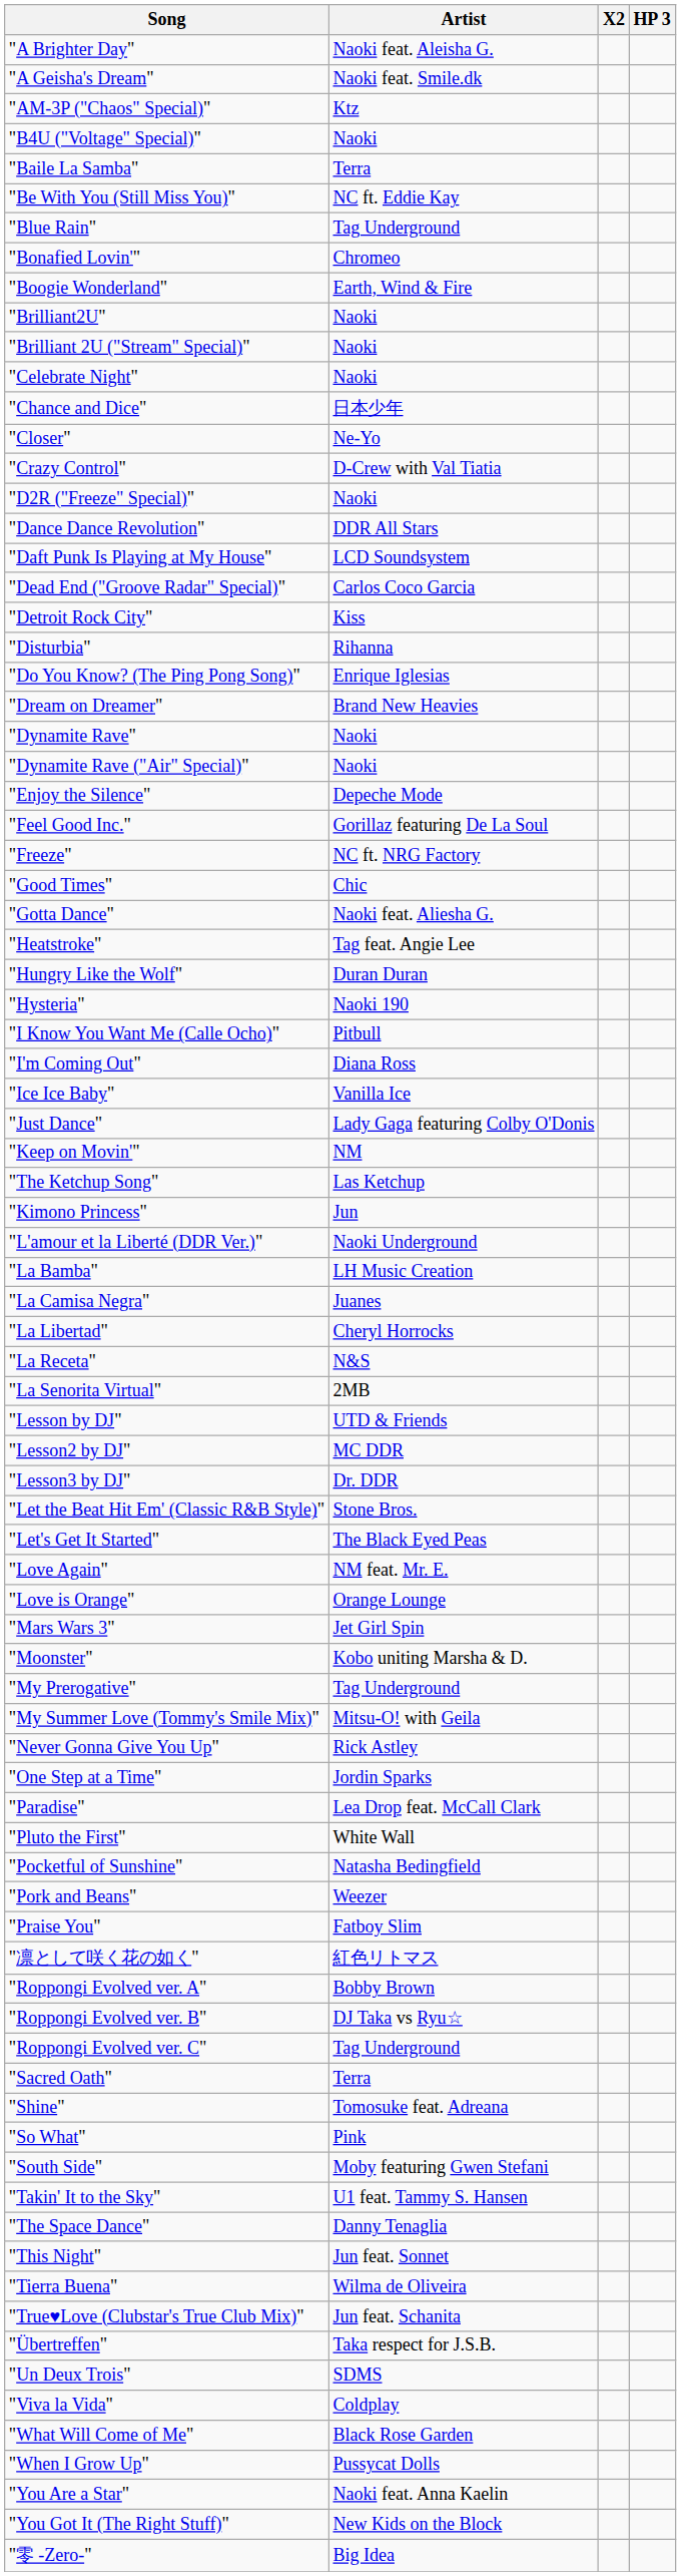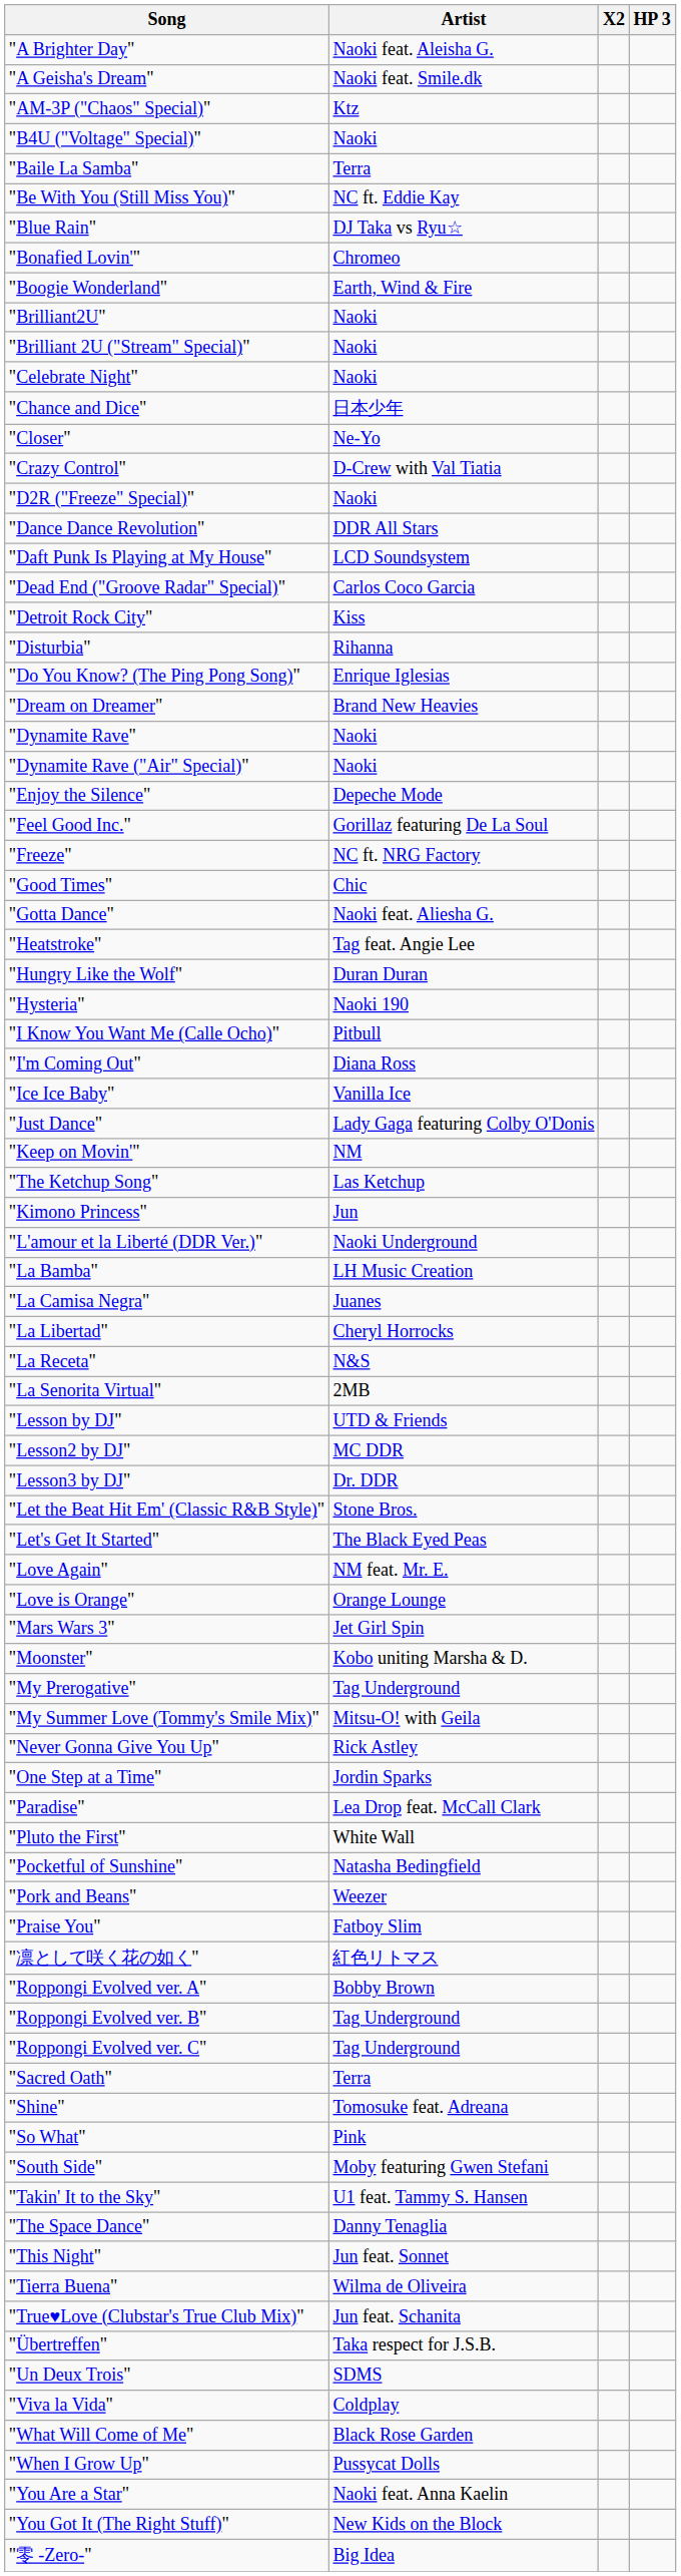 <table class="wikitable sortable" style="font-size:90%;">
 <tr>
 <th>Song</th>
 <th>Artist</th>
 <th>X2</th>
 <th>HP 3</th>
 </tr>
 <tr>
 <td>"<a href='#'>A Brighter Day</a>"</td>
 <td><a href='#'>Naoki</a> feat. <a href='#'>Aleisha G.</a></td>
 <td style="text-align:center;"></td>
 <td style="text-align:center;"></td>
 </tr>
 <tr>
 <td>"<a href='#'>A Geisha's Dream</a>"</td>
 <td><a href='#'>Naoki</a> feat. <a href='#'>Smile.dk</a></td>
 <td style="text-align:center;"></td>
 <td style="text-align:center;"></td>
 </tr>
 <tr>
 <td>"<a href='#'>AM-3P ("Chaos" Special)</a>"</td>
 <td><a href='#'>Ktz</a></td>
 <td style="text-align:center;"></td>
 <td></td>
 </tr>
 <tr>
 <td>"<a href='#'>B4U ("Voltage" Special)</a>"</td>
 <td><a href='#'>Naoki</a></td>
 <td style="text-align:center;"></td>
 <td></td>
 </tr>
 <tr>
 <td>"<a href='#'>Baile La Samba</a>"</td>
 <td><a href='#'>Terra</a></td>
 <td style="text-align:center;"></td>
 <td></td>
 </tr>
 <tr>
 <td>"<a href='#'>Be With You (Still Miss You)</a>"</td>
 <td><a href='#'>NC</a> ft. <a href='#'>Eddie Kay</a></td>
 <td></td>
 <td style="text-align:center;"></td>
 </tr>
 <tr>
 <td>"<a href='#'>Blue Rain</a>"</td>
-<td><a href='#'>Tag Underground</a></td>
+<td><a href='#'>DJ Taka</a> vs <a href='#'>Ryu☆</a></td>
 <td style="text-align:center;"></td>
 <td></td>
 </tr>
 <tr>
 <td>"<a href='#'>Bonafied Lovin'</a>"</td>
 <td><a href='#'>Chromeo</a></td>
 <td></td>
 <td style="text-align:center;"></td>
 </tr>
 <tr>
 <td>"<a href='#'>Boogie Wonderland</a>"</td>
 <td><a href='#'>Earth, Wind & Fire</a></td>
 <td></td>
 <td style="text-align:center;"></td>
 </tr>
 <tr>
 <td>"<a href='#'>Brilliant2U</a>"</td>
 <td><a href='#'>Naoki</a></td>
 <td></td>
 <td style="text-align:center;"></td>
 </tr>
 <tr>
 <td>"<a href='#'>Brilliant 2U ("Stream" Special)</a>"</td>
 <td><a href='#'>Naoki</a></td>
 <td style="text-align:center;"></td>
 <td></td>
 </tr>
 <tr>
 <td>"<a href='#'>Celebrate Night</a>"</td>
 <td><a href='#'>Naoki</a></td>
 <td></td>
 <td style="text-align:center;"></td>
 </tr>
 <tr>
 <td>"<a href='#'>Chance and Dice</a>"</td>
 <td><a href='#'>日本少年</a></td>
 <td style="text-align:center;"></td>
 <td></td>
 </tr>
 <tr>
 <td>"<a href='#'>Closer</a>"</td>
 <td><a href='#'>Ne-Yo</a></td>
 <td style="text-align:center;"></td>
 <td style="text-align:center;"></td>
 </tr>
 <tr>
 <td>"<a href='#'>Crazy Control</a>"</td>
 <td><a href='#'>D-Crew</a> with <a href='#'>Val Tiatia</a></td>
 <td style="text-align:center;"></td>
 <td style="text-align:center;"></td>
 </tr>
 <tr>
 <td>"<a href='#'>D2R ("Freeze" Special)</a>"</td>
 <td><a href='#'>Naoki</a></td>
 <td style="text-align:center;"></td>
 <td></td>
 </tr>
 <tr>
 <td>"<a href='#'>Dance Dance Revolution</a>"</td>
 <td><a href='#'>DDR All Stars</a></td>
 <td style="text-align:center;"></td>
 <td></td>
 </tr>
 <tr>
 <td>"<a href='#'>Daft Punk Is Playing at My House</a>"</td>
 <td><a href='#'>LCD Soundsystem</a></td>
 <td style="text-align:center;"></td>
 <td style="text-align:center;"></td>
 </tr>
 <tr>
 <td>"<a href='#'>Dead End ("Groove Radar" Special)</a>"</td>
 <td><a href='#'>Carlos Coco Garcia</a></td>
 <td style="text-align:center;"></td>
 <td></td>
 </tr>
 <tr>
 <td>"<a href='#'>Detroit Rock City</a>"</td>
 <td><a href='#'>Kiss</a></td>
 <td></td>
 <td style="text-align:center;"></td>
 </tr>
 <tr>
 <td>"<a href='#'>Disturbia</a>"</td>
 <td><a href='#'>Rihanna</a></td>
 <td style="text-align:center;"></td>
 <td style="text-align:center;"></td>
 </tr>
 <tr>
 <td>"<a href='#'>Do You Know? (The Ping Pong Song)</a>"</td>
 <td><a href='#'>Enrique Iglesias</a></td>
 <td style="text-align:center;"></td>
 <td style="text-align:center;"></td>
 </tr>
 <tr>
 <td>"<a href='#'>Dream on Dreamer</a>"</td>
 <td><a href='#'>Brand New Heavies</a></td>
 <td style="text-align:center;"></td>
 <td style="text-align:center;"></td>
 </tr>
 <tr>
 <td>"<a href='#'>Dynamite Rave</a>"</td>
 <td><a href='#'>Naoki</a></td>
 <td style="text-align:center;"></td>
 <td style="text-align:center;"></td>
 </tr>
 <tr>
 <td>"<a href='#'>Dynamite Rave ("Air" Special)</a>"</td>
 <td><a href='#'>Naoki</a></td>
 <td style="text-align:center;"></td>
 <td></td>
 </tr>
 <tr>
 <td>"<a href='#'>Enjoy the Silence</a>"</td>
 <td><a href='#'>Depeche Mode</a></td>
 <td></td>
 <td style="text-align:center;"></td>
 </tr>
 <tr>
 <td>"<a href='#'>Feel Good Inc.</a>"</td>
 <td><a href='#'>Gorillaz</a> featuring <a href='#'>De La Soul</a></td>
 <td></td>
 <td style="text-align:center;"></td>
 </tr>
 <tr>
 <td>"<a href='#'>Freeze</a>"</td>
 <td><a href='#'>NC</a> ft. <a href='#'>NRG Factory</a></td>
 <td style="text-align:center;"></td>
 <td style="text-align:center;"></td>
 </tr>
 <tr>
 <td>"<a href='#'>Good Times</a>"</td>
 <td><a href='#'>Chic</a></td>
 <td></td>
 <td style="text-align:center;"></td>
 </tr>
 <tr>
 <td>"<a href='#'>Gotta Dance</a>"</td>
 <td><a href='#'>Naoki</a> feat. <a href='#'>Aliesha G.</a></td>
 <td style="text-align:center;"></td>
 <td style="text-align:center;"></td>
 </tr>
 <tr>
 <td>"<a href='#'>Heatstroke</a>"</td>
 <td><a href='#'>Tag</a> feat. Angie Lee</td>
 <td style="text-align:center;"></td>
 <td style="text-align:center;"></td>
 </tr>
 <tr>
 <td>"<a href='#'>Hungry Like the Wolf</a>"</td>
 <td><a href='#'>Duran Duran</a></td>
 <td></td>
 <td style="text-align:center;"></td>
 </tr>
 <tr>
 <td>"<a href='#'>Hysteria</a>"</td>
 <td><a href='#'>Naoki 190</a></td>
 <td style="text-align:center;"></td>
 <td></td>
 </tr>
 <tr>
 <td>"<a href='#'>I Know You Want Me (Calle Ocho)</a>"</td>
 <td><a href='#'>Pitbull</a></td>
 <td style="text-align:center;"></td>
 <td style="text-align:center;"></td>
 </tr>
 <tr>
 <td>"<a href='#'>I'm Coming Out</a>"</td>
 <td><a href='#'>Diana Ross</a></td>
 <td></td>
 <td style="text-align:center;"></td>
 </tr>
 <tr>
 <td>"<a href='#'>Ice Ice Baby</a>"</td>
 <td><a href='#'>Vanilla Ice</a></td>
 <td style="text-align:center;"></td>
 <td style="text-align:center;"></td>
 </tr>
 <tr>
 <td>"<a href='#'>Just Dance</a>"</td>
 <td><a href='#'>Lady Gaga</a> featuring <a href='#'>Colby O'Donis</a></td>
 <td style="text-align:center;"></td>
 <td style="text-align:center;"></td>
 </tr>
 <tr>
 <td>"<a href='#'>Keep on Movin'</a>"</td>
 <td><a href='#'>NM</a></td>
 <td style="text-align:center;"></td>
 <td style="text-align:center;"></td>
 </tr>
 <tr>
 <td>"<a href='#'>The Ketchup Song</a>"</td>
 <td><a href='#'>Las Ketchup</a></td>
 <td></td>
 <td style="text-align:center;"></td>
 </tr>
 <tr>
 <td>"<a href='#'>Kimono Princess</a>"</td>
 <td><a href='#'>Jun</a></td>
 <td style="text-align:center;"></td>
 <td style="text-align:center;"></td>
 </tr>
 <tr>
 <td>"<a href='#'>L'amour et la Liberté (DDR Ver.)</a>"</td>
 <td><a href='#'>Naoki Underground</a></td>
 <td style="text-align:center;"></td>
 <td></td>
 </tr>
 <tr>
 <td>"<a href='#'>La Bamba</a>"</td>
 <td><a href='#'>LH Music Creation</a></td>
 <td style="text-align:center;"></td>
 <td></td>
 </tr>
 <tr>
 <td>"<a href='#'>La Camisa Negra</a>"</td>
 <td><a href='#'>Juanes</a></td>
 <td style="text-align:center;"></td>
 <td style="text-align:center;"></td>
 </tr>
 <tr>
 <td>"<a href='#'>La Libertad</a>"</td>
 <td><a href='#'>Cheryl Horrocks</a></td>
 <td style="text-align:center;"></td>
 <td style="text-align:center;"></td>
 </tr>
 <tr>
 <td>"<a href='#'>La Receta</a>"</td>
 <td><a href='#'>N&S</a></td>
 <td style="text-align:center;"></td>
 <td style="text-align:center;"></td>
 </tr>
 <tr>
 <td>"<a href='#'>La Senorita Virtual</a>"</td>
 <td>2MB</td>
 <td style="text-align:center;"></td>
 <td></td>
 </tr>
 <tr>
 <td>"<a href='#'>Lesson by DJ</a>"</td>
 <td><a href='#'>UTD & Friends</a></td>
 <td></td>
 <td style="text-align:center;"></td>
 </tr>
 <tr>
 <td>"<a href='#'>Lesson2 by DJ</a>"</td>
 <td><a href='#'>MC DDR</a></td>
 <td></td>
 <td style="text-align:center;"></td>
 </tr>
 <tr>
 <td>"<a href='#'>Lesson3 by DJ</a>"</td>
 <td><a href='#'>Dr. DDR</a></td>
 <td></td>
 <td style="text-align:center;"></td>
 </tr>
 <tr>
 <td>"<a href='#'>Let the Beat Hit Em' (Classic R&B Style)</a>"</td>
 <td><a href='#'>Stone Bros.</a></td>
 <td style="text-align:center;"></td>
 <td></td>
 </tr>
 <tr>
 <td>"<a href='#'>Let's Get It Started</a>"</td>
 <td><a href='#'>The Black Eyed Peas</a></td>
 <td style="text-align:center;"></td>
 <td style="text-align:center;"></td>
 </tr>
 <tr>
 <td>"<a href='#'>Love Again</a>"</td>
 <td><a href='#'>NM</a> feat. <a href='#'>Mr. E.</a></td>
 <td style="text-align:center;"></td>
 <td style="text-align:center;"></td>
 </tr>
 <tr>
 <td>"<a href='#'>Love is Orange</a>"</td>
 <td><a href='#'>Orange Lounge</a></td>
 <td style="text-align:center;"></td>
 <td></td>
 </tr>
 <tr>
 <td>"<a href='#'>Mars Wars 3</a>"</td>
 <td><a href='#'>Jet Girl Spin</a></td>
 <td style="text-align:center;"></td>
 <td></td>
 </tr>
 <tr>
 <td>"<a href='#'>Moonster</a>"</td>
 <td><a href='#'>Kobo</a> uniting Marsha & D.</td>
 <td style="text-align:center;"></td>
 <td></td>
 </tr>
 <tr>
 <td>"<a href='#'>My Prerogative</a>"</td>
 <td><a href='#'>Tag Underground</a></td>
 <td></td>
 <td style="text-align:center;"></td>
 </tr>
 <tr>
 <td>"<a href='#'>My Summer Love (Tommy's Smile Mix)</a>"</td>
 <td><a href='#'>Mitsu-O!</a> with <a href='#'>Geila</a></td>
 <td style="text-align:center;"></td>
 <td></td>
 </tr>
 <tr>
 <td>"<a href='#'>Never Gonna Give You Up</a>"</td>
 <td><a href='#'>Rick Astley</a></td>
 <td></td>
 <td style="text-align:center;"></td>
 </tr>
 <tr>
 <td>"<a href='#'>One Step at a Time</a>"</td>
 <td><a href='#'>Jordin Sparks</a></td>
 <td></td>
 <td style="text-align:center;"></td>
 </tr>
 <tr>
 <td>"<a href='#'>Paradise</a>"</td>
 <td><a href='#'>Lea Drop</a> feat. <a href='#'>McCall Clark</a></td>
 <td></td>
 <td style="text-align:center;"></td>
 </tr>
 <tr>
 <td>"<a href='#'>Pluto the First</a>"</td>
 <td>White Wall</td>
 <td style="text-align:center;"></td>
 <td style="text-align:center;"></td>
 </tr>
 <tr>
 <td>"<a href='#'>Pocketful of Sunshine</a>"</td>
 <td><a href='#'>Natasha Bedingfield</a></td>
 <td style="text-align:center;"></td>
 <td style="text-align:center;"></td>
 </tr>
 <tr>
 <td>"<a href='#'>Pork and Beans</a>"</td>
 <td><a href='#'>Weezer</a></td>
 <td></td>
 <td style="text-align:center;"></td>
 </tr>
 <tr>
 <td>"<a href='#'>Praise You</a>"</td>
 <td><a href='#'>Fatboy Slim</a></td>
 <td></td>
 <td style="text-align:center;"></td>
 </tr>
 <tr>
 <td>"<a href='#'>凛として咲く花の如く</a>"</td>
 <td><a href='#'>紅色リトマス</a></td>
 <td style="text-align:center;"></td>
 <td></td>
 </tr>
 <tr>
 <td>"<a href='#'>Roppongi Evolved ver. A</a>"</td>
 <td><a href='#'>Bobby Brown</a></td>
 <td style="text-align:center;"></td>
 <td style="text-align:center;"></td>
 </tr>
 <tr>
 <td>"<a href='#'>Roppongi Evolved ver. B</a>"</td>
-<td><a href='#'>DJ Taka</a> vs <a href='#'>Ryu☆</a></td>
+<td><a href='#'>Tag Underground</a></td>
 <td style="text-align:center;"></td>
 <td style="text-align:center;"></td>
 </tr>
 <tr>
 <td>"<a href='#'>Roppongi Evolved ver. C</a>"</td>
 <td><a href='#'>Tag Underground</a></td>
 <td style="text-align:center;"></td>
 <td style="text-align:center;"></td>
 </tr>
 <tr>
 <td>"<a href='#'>Sacred Oath</a>"</td>
 <td><a href='#'>Terra</a></td>
 <td style="text-align:center;"></td>
 <td style="text-align:center;"></td>
 </tr>
 <tr>
 <td>"<a href='#'>Shine</a>"</td>
 <td><a href='#'>Tomosuke</a> feat. <a href='#'>Adreana</a></td>
 <td style="text-align:center;"></td>
 <td style="text-align:center;"></td>
 </tr>
 <tr>
 <td>"<a href='#'>So What</a>"</td>
 <td><a href='#'>Pink</a></td>
 <td style="text-align:center;"></td>
 <td style="text-align:center;"></td>
 </tr>
 <tr>
 <td>"<a href='#'>South Side</a>"</td>
 <td><a href='#'>Moby</a> featuring <a href='#'>Gwen Stefani</a></td>
 <td></td>
 <td style="text-align:center;"></td>
 </tr>
 <tr>
 <td>"<a href='#'>Takin' It to the Sky</a>"</td>
 <td><a href='#'>U1</a> feat. <a href='#'>Tammy S. Hansen</a></td>
 <td style="text-align:center;"></td>
 <td style="text-align:center;"></td>
 </tr>
 <tr>
 <td>"<a href='#'>The Space Dance</a>"</td>
 <td><a href='#'>Danny Tenaglia</a></td>
 <td></td>
 <td style="text-align:center;"></td>
 </tr>
 <tr>
 <td>"<a href='#'>This Night</a>"</td>
 <td><a href='#'>Jun</a> feat. <a href='#'>Sonnet</a></td>
 <td style="text-align:center;"></td>
 <td style="text-align:center;"></td>
 </tr>
 <tr>
 <td>"<a href='#'>Tierra Buena</a>"</td>
 <td><a href='#'>Wilma de Oliveira</a></td>
 <td style="text-align:center;"></td>
 <td></td>
 </tr>
 <tr>
 <td>"<a href='#'>True♥Love (Clubstar's True Club Mix)</a>"</td>
 <td><a href='#'>Jun</a> feat. <a href='#'>Schanita</a></td>
 <td style="text-align:center;"></td>
 <td style="text-align:center;"></td>
 </tr>
 <tr>
 <td>"<a href='#'>Übertreffen</a>"</td>
 <td><a href='#'>Taka</a> respect for J.S.B.</td>
 <td style="text-align:center;"></td>
 <td></td>
 </tr>
 <tr>
 <td>"<a href='#'>Un Deux Trois</a>"</td>
 <td><a href='#'>SDMS</a></td>
 <td style="text-align:center;"></td>
 <td></td>
 </tr>
 <tr>
 <td>"<a href='#'>Viva la Vida</a>"</td>
 <td><a href='#'>Coldplay</a></td>
 <td style="text-align:center;"></td>
 <td style="text-align:center;"></td>
 </tr>
 <tr>
 <td>"<a href='#'>What Will Come of Me</a>"</td>
 <td><a href='#'>Black Rose Garden</a></td>
 <td style="text-align:center;"></td>
 <td style="text-align:center;"></td>
 </tr>
 <tr>
 <td>"<a href='#'>When I Grow Up</a>"</td>
 <td><a href='#'>Pussycat Dolls</a></td>
 <td style="text-align:center;"></td>
 <td style="text-align:center;"></td>
 </tr>
 <tr>
 <td>"<a href='#'>You Are a Star</a>"</td>
 <td><a href='#'>Naoki</a> feat. Anna Kaelin</td>
 <td style="text-align:center;"></td>
 <td style="text-align:center;"></td>
 </tr>
 <tr>
 <td>"<a href='#'>You Got It (The Right Stuff)</a>"</td>
 <td><a href='#'>New Kids on the Block</a></td>
 <td style="text-align:center;"></td>
 <td style="text-align:center;"></td>
 </tr>
 <tr>
 <td>"<a href='#'>零 -Zero-</a>"</td>
 <td><a href='#'>Big Idea</a></td>
 <td style="text-align:center;"></td>
 <td></td>
 </tr>
 </table>
